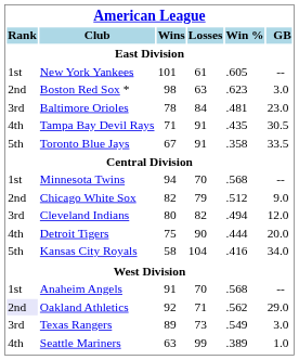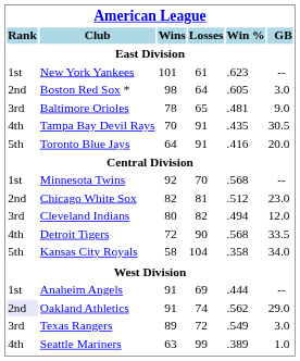 <table cellpadding="1" style="width:auto;font-size: 90%; border: 1px solid gray;">
 <tr align="center" style="font-size: larger;">
 <th colspan=6><a href='#'>American League</a></th>
 </tr>
 <tr style="background:lightblue;">
 <th>Rank</th>
 <th>Club</th>
 <th>Wins</th>
 <th>Losses</th>
 <th>Win %</th>
 <th>  GB</th>
 </tr>
 <tr align="center" style="vertical-align: middle;" style="background:lightblue;">
 <th colspan=6>East Division</th>
 </tr>
 <tr>
 <td>1st</td>
 <td><a href='#'>New York Yankees</a></td>
 <td>101</td>
 <td>  61</td>
-<td>.605</td>
+<td>.623</td>
 <td>   --</td>
 </tr>
 <tr>
 <td>2nd</td>
 <td><a href='#'>Boston Red Sox</a> *</td>
 <td>  98</td>
-<td>  63</td>
-<td>.623</td>
+<td>  64</td>
+<td>.605</td>
 <td>  3.0</td>
 </tr>
 <tr>
 <td>3rd</td>
 <td><a href='#'>Baltimore Orioles</a></td>
 <td>  78</td>
-<td>  84</td>
+<td>  65</td>
 <td>.481</td>
-<td>23.0</td>
+<td>  9.0</td>
 </tr>
 <tr>
 <td>4th</td>
 <td><a href='#'>Tampa Bay Devil Rays</a></td>
-<td>  71</td>
+<td>  70</td>
 <td>  91</td>
 <td>.435</td>
 <td>30.5</td>
 </tr>
 <tr>
 <td>5th</td>
 <td><a href='#'>Toronto Blue Jays</a></td>
-<td>  67</td>
+<td>  64</td>
 <td>  91</td>
-<td>.358</td>
-<td>33.5</td>
+<td>.416</td>
+<td>20.0</td>
 </tr>
 <tr align="center" style="vertical-align: middle;" style="background:lightblue;">
 <th colspan=6>Central Division</th>
 </tr>
 <tr>
 <td>1st</td>
 <td><a href='#'>Minnesota Twins</a></td>
-<td>  94</td>
+<td>  92</td>
 <td>  70</td>
 <td>.568</td>
 <td>   --</td>
 </tr>
 <tr>
 <td>2nd</td>
 <td><a href='#'>Chicago White Sox</a></td>
 <td>  82</td>
-<td>  79</td>
+<td>  81</td>
 <td>.512</td>
-<td>  9.0</td>
+<td>23.0</td>
 </tr>
 <tr>
 <td>3rd</td>
 <td><a href='#'>Cleveland Indians</a></td>
 <td>  80</td>
 <td>  82</td>
 <td>.494</td>
 <td>12.0</td>
 </tr>
 <tr>
 <td>4th</td>
 <td><a href='#'>Detroit Tigers</a></td>
-<td>  75</td>
+<td>  72</td>
 <td>  90</td>
-<td>.444</td>
-<td>20.0</td>
+<td>.568</td>
+<td>33.5</td>
 </tr>
 <tr>
 <td>5th</td>
 <td><a href='#'>Kansas City Royals</a></td>
 <td>  58</td>
 <td>104</td>
-<td>.416</td>
+<td>.358</td>
 <td>34.0</td>
 </tr>
 <tr>
 </tr>
 <tr align="center" style="vertical-align: middle;" style="background:lightblue;">
 <th colspan=6>West Division</th>
 </tr>
 <tr>
 <td>1st</td>
 <td><a href='#'>Anaheim Angels</a></td>
 <td>  91</td>
-<td>  70</td>
-<td>.568</td>
+<td>  69</td>
+<td>.444</td>
 <td>   --</td>
 </tr>
 <tr>
 <td style="background: lavender;">2nd</td>
 <td><a href='#'>Oakland Athletics</a></td>
-<td>  92</td>
-<td>  71</td>
+<td>  91</td>
+<td>  74</td>
 <td>.562</td>
 <td>29.0</td>
 </tr>
 <tr>
 <td>3rd</td>
 <td><a href='#'>Texas Rangers</a></td>
 <td>  89</td>
-<td>  73</td>
+<td>  72</td>
 <td>.549</td>
 <td>  3.0</td>
 </tr>
 <tr>
 <td>4th</td>
 <td><a href='#'>Seattle Mariners</a></td>
 <td>  63</td>
 <td>  99</td>
 <td>.389</td>
 <td>  1.0</td>
 </tr>
 <tr>
 </tr>
 </table>
